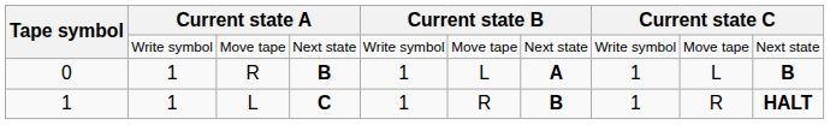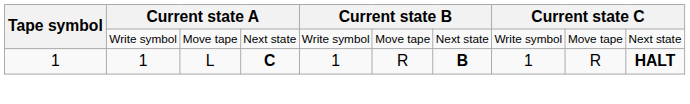 <table class="wikitable" style="text-align:center">
 <tr>
 <th rowspan="2">Tape symbol</th>
 <th colspan="3">Current state A</th>
 <th colspan="3">Current state B</th>
 <th colspan="3">Current state C</th>
 </tr>
 <tr style="font-size:9pt">
 <td>Write symbol</td>
 <td>Move tape</td>
 <td>Next state</td>
 <td>Write symbol</td>
 <td>Move tape</td>
 <td>Next state</td>
 <td>Write symbol</td>
 <td>Move tape</td>
 <td>Next state</td>
 </tr>
 <tr>
-<td>0</td>
-<td>1</td>
-<td>R</td>
-<td><strong>B</strong></td>
-<td>1</td>
-<td>L</td>
-<td><strong>A</strong></td>
-<td>1</td>
-<td>L</td>
-<td><strong>B</strong></td>
-</tr>
-<tr>
 <td>1</td>
 <td>1</td>
 <td>L</td>
 <td><strong>C</strong></td>
 <td>1</td>
 <td>R</td>
 <td><strong>B</strong></td>
 <td>1</td>
 <td>R</td>
 <td><strong>HALT</strong></td>
 </tr>
 </table>
